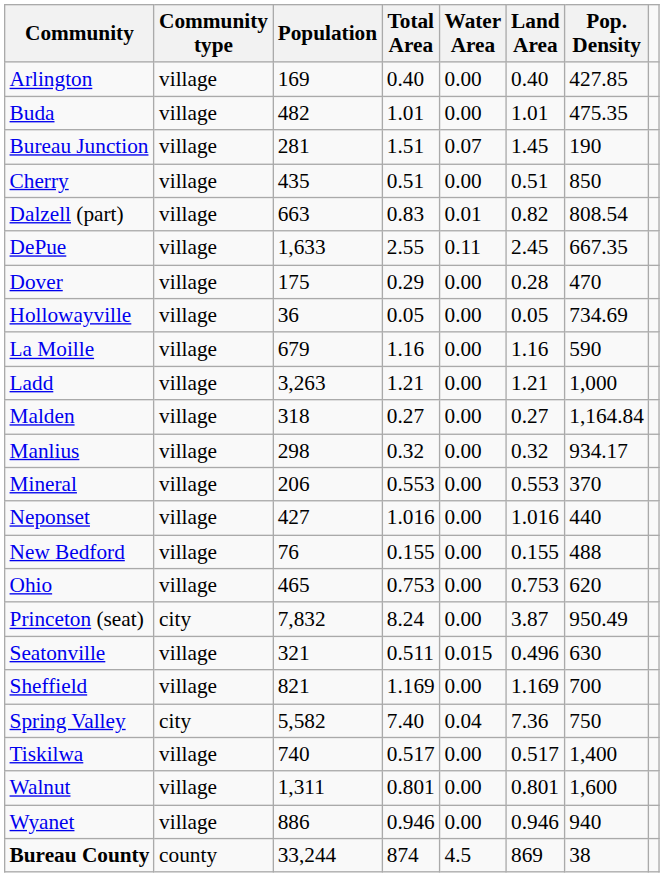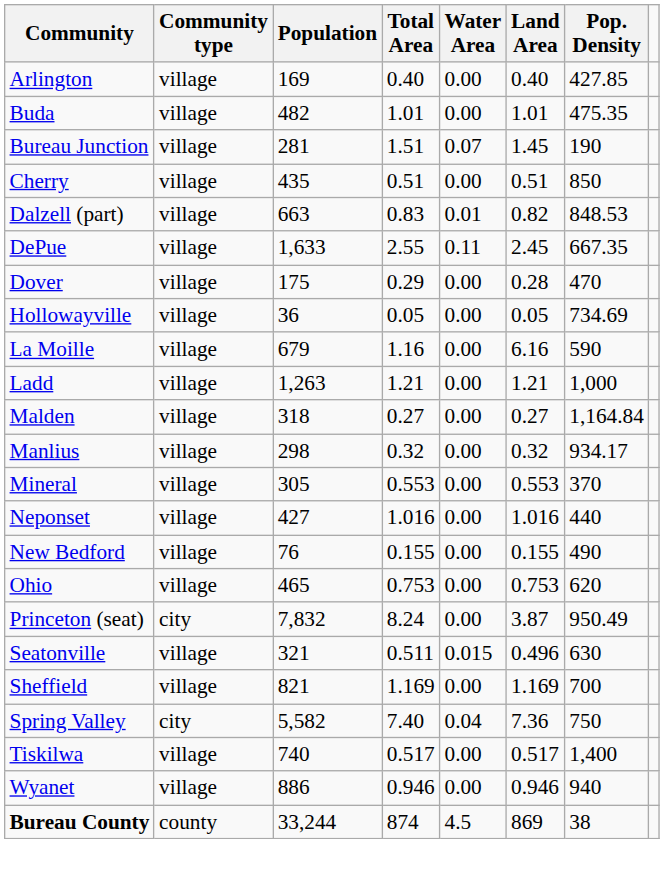 <table class="wikitable sortable">
 <tr>
 <th>Community<br></th>
 <th>Community<br>type</th>
 <th>Population</th>
 <th>Total<br>Area</th>
 <th>Water<br>Area</th>
 <th>Land<br>Area</th>
 <th>Pop.<br>Density</th>
 </tr>
 <tr>
 <td><a href='#'>Arlington</a></td>
 <td>village</td>
 <td>169</td>
 <td>0.40</td>
 <td>0.00</td>
 <td>0.40</td>
 <td>427.85</td>
 <td></td>
 </tr>
 <tr>
 <td><a href='#'>Buda</a></td>
 <td>village</td>
 <td>482</td>
 <td>1.01</td>
 <td>0.00</td>
 <td>1.01</td>
 <td>475.35</td>
 <td></td>
 </tr>
 <tr>
 <td><a href='#'>Bureau Junction</a></td>
 <td>village</td>
 <td>281</td>
 <td>1.51</td>
 <td>0.07</td>
 <td>1.45</td>
 <td>190</td>
 <td></td>
 </tr>
 <tr>
 <td><a href='#'>Cherry</a></td>
 <td>village</td>
 <td>435</td>
 <td>0.51</td>
 <td>0.00</td>
 <td>0.51</td>
 <td>850</td>
 <td></td>
 </tr>
 <tr>
 <td><a href='#'>Dalzell</a> (part)</td>
 <td>village</td>
 <td>663</td>
 <td>0.83</td>
 <td>0.01</td>
 <td>0.82</td>
-<td>808.54</td>
+<td>848.53</td>
 <td></td>
 </tr>
 <tr>
 <td><a href='#'>DePue</a></td>
 <td>village</td>
 <td>1,633</td>
 <td>2.55</td>
 <td>0.11</td>
 <td>2.45</td>
 <td>667.35</td>
 <td></td>
 </tr>
 <tr>
 <td><a href='#'>Dover</a></td>
 <td>village</td>
 <td>175</td>
 <td>0.29</td>
 <td>0.00</td>
 <td>0.28</td>
 <td>470</td>
 <td></td>
 </tr>
 <tr>
 <td><a href='#'>Hollowayville</a></td>
 <td>village</td>
 <td>36</td>
 <td>0.05</td>
 <td>0.00</td>
 <td>0.05</td>
 <td>734.69</td>
 <td></td>
 </tr>
 <tr>
 <td><a href='#'>La Moille</a></td>
 <td>village</td>
 <td>679</td>
 <td>1.16</td>
 <td>0.00</td>
-<td>1.16</td>
+<td>6.16</td>
 <td>590</td>
 <td></td>
 </tr>
 <tr>
 <td><a href='#'>Ladd</a></td>
 <td>village</td>
-<td>3,263</td>
+<td>1,263</td>
 <td>1.21</td>
 <td>0.00</td>
 <td>1.21</td>
 <td>1,000</td>
 <td></td>
 </tr>
 <tr>
 <td><a href='#'>Malden</a></td>
 <td>village</td>
 <td>318</td>
 <td>0.27</td>
 <td>0.00</td>
 <td>0.27</td>
 <td>1,164.84</td>
 <td></td>
 </tr>
 <tr>
 <td><a href='#'>Manlius</a></td>
 <td>village</td>
 <td>298</td>
 <td>0.32</td>
 <td>0.00</td>
 <td>0.32</td>
 <td>934.17</td>
 <td></td>
 </tr>
 <tr>
 <td><a href='#'>Mineral</a></td>
 <td>village</td>
-<td>206</td>
+<td>305</td>
 <td>0.553</td>
 <td>0.00</td>
 <td>0.553</td>
 <td>370</td>
 <td></td>
 </tr>
 <tr>
 <td><a href='#'>Neponset</a></td>
 <td>village</td>
 <td>427</td>
 <td>1.016</td>
 <td>0.00</td>
 <td>1.016</td>
 <td>440</td>
 <td></td>
 </tr>
 <tr>
 <td><a href='#'>New Bedford</a></td>
 <td>village</td>
 <td>76</td>
 <td>0.155</td>
 <td>0.00</td>
 <td>0.155</td>
-<td>488</td>
+<td>490</td>
 <td></td>
 </tr>
 <tr>
 <td><a href='#'>Ohio</a></td>
 <td>village</td>
 <td>465</td>
 <td>0.753</td>
 <td>0.00</td>
 <td>0.753</td>
 <td>620</td>
 <td></td>
 </tr>
 <tr>
 <td><a href='#'>Princeton</a> (seat)</td>
 <td>city</td>
 <td>7,832</td>
 <td>8.24</td>
 <td>0.00</td>
 <td>3.87</td>
 <td>950.49</td>
 <td></td>
 </tr>
 <tr>
 <td><a href='#'>Seatonville</a></td>
 <td>village</td>
 <td>321</td>
 <td>0.511</td>
 <td>0.015</td>
 <td>0.496</td>
 <td>630</td>
 <td></td>
 </tr>
 <tr>
 <td><a href='#'>Sheffield</a></td>
 <td>village</td>
 <td>821</td>
 <td>1.169</td>
 <td>0.00</td>
 <td>1.169</td>
 <td>700</td>
 <td></td>
 </tr>
 <tr>
 <td><a href='#'>Spring Valley</a></td>
 <td>city</td>
 <td>5,582</td>
 <td>7.40</td>
 <td>0.04</td>
 <td>7.36</td>
 <td>750</td>
 <td></td>
 </tr>
 <tr>
 <td><a href='#'>Tiskilwa</a></td>
 <td>village</td>
 <td>740</td>
 <td>0.517</td>
 <td>0.00</td>
 <td>0.517</td>
 <td>1,400</td>
 <td></td>
 </tr>
 <tr>
-<td><a href='#'>Walnut</a></td>
-<td>village</td>
-<td>1,311</td>
-<td>0.801</td>
-<td>0.00</td>
-<td>0.801</td>
-<td>1,600</td>
-<td></td>
-</tr>
-<tr>
 <td><a href='#'>Wyanet</a></td>
 <td>village</td>
 <td>886</td>
 <td>0.946</td>
 <td>0.00</td>
 <td>0.946</td>
 <td>940</td>
 <td></td>
 </tr>
 <tr>
 <td><strong>Bureau County</strong></td>
 <td>county</td>
 <td>33,244</td>
 <td>874</td>
 <td>4.5</td>
 <td>869</td>
 <td>38</td>
 <td></td>
 </tr>
 </table>
